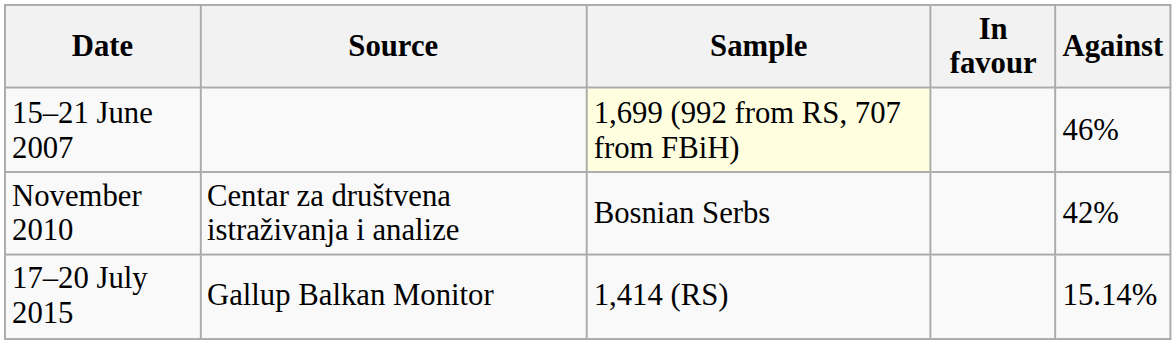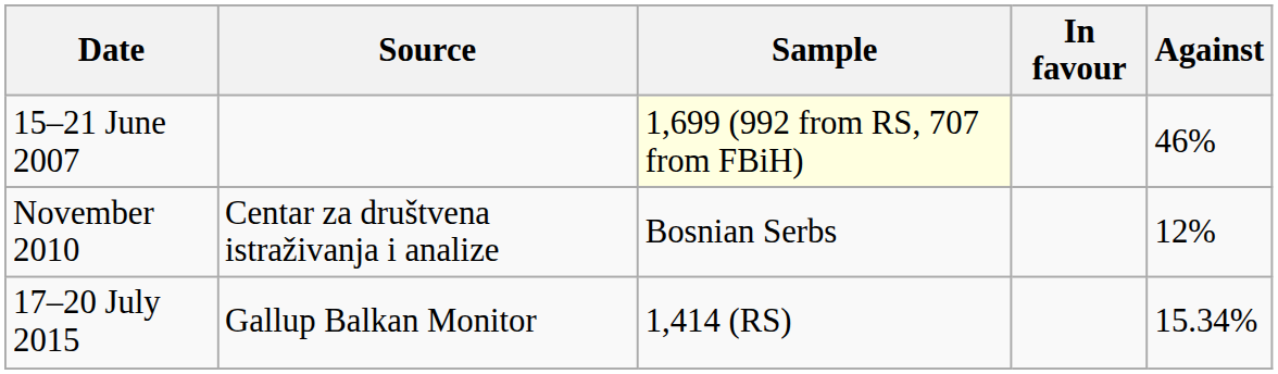 <table class="wikitable sortable">
 <tr>
 <th>Date</th>
 <th>Source</th>
 <th>Sample</th>
 <th>In favour</th>
 <th>Against</th>
 </tr>
 <tr>
 <td>15–21 June 2007</td>
 <td></td>
 <td style="background: lightyellow;">1,699 (992 from RS, 707 from FBiH)</td>
 <td></td>
 <td>46%</td>
 </tr>
 <tr>
 <td>November 2010</td>
 <td>Centar za društvena istraživanja i analize</td>
 <td>Bosnian Serbs</td>
 <td></td>
-<td>42%</td>
+<td>12%</td>
 </tr>
 <tr>
 <td>17–20 July 2015</td>
 <td>Gallup Balkan Monitor</td>
 <td>1,414 (RS)</td>
 <td></td>
-<td>15.14%</td>
+<td>15.34%</td>
 </tr>
 </table>
